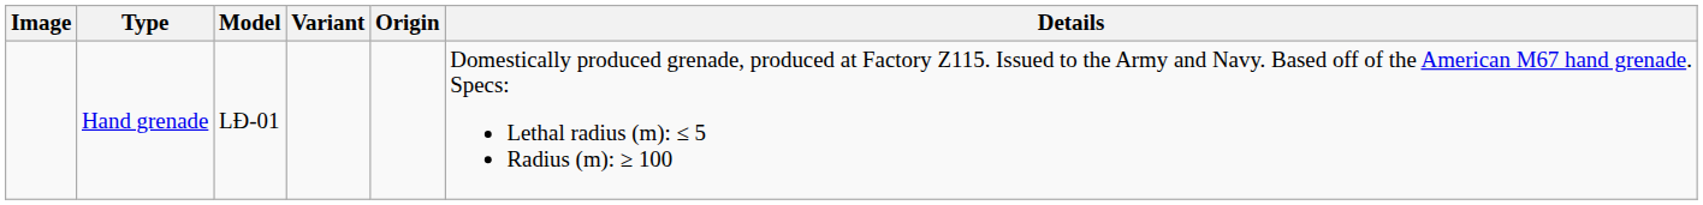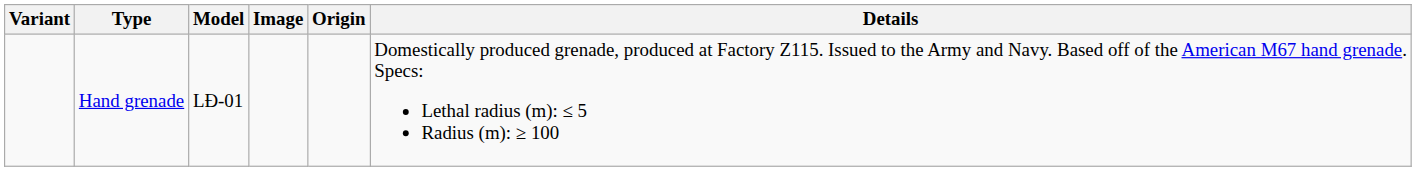 <table class="wikitable">
 <tr>
-<th style="text-align: center;">Image</th>
+<th style="text-align: center;">Variant</th>
 <th style="text-align: center;">Type</th>
 <th style="text-align: center;">Model</th>
-<th style="text-align: center;">Variant</th>
+<th style="text-align: center;">Image</th>
 <th style="text-align: center;">Origin</th>
 <th>Details</th>
 </tr>
 <tr>
 <td></td>
 <td><a href='#'>Hand grenade</a></td>
 <td>LĐ-01</td>
 <td></td>
 <td></td>
 <td>Domestically produced grenade, produced at Factory Z115. Issued to the Army and Navy. Based off of the <a href='#'>American M67 hand grenade</a>.<br>Specs:<ul><li>Lethal radius (m): ≤ 5</li><li>Radius (m): ≥ 100</li></ul></td>
 </tr>
 </table>
